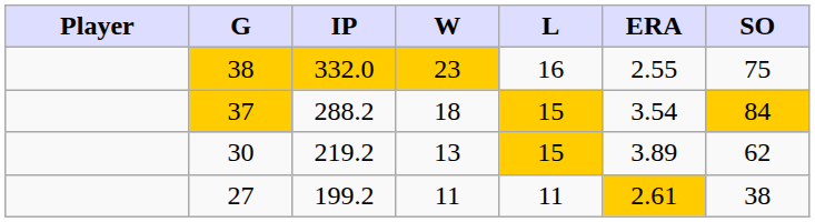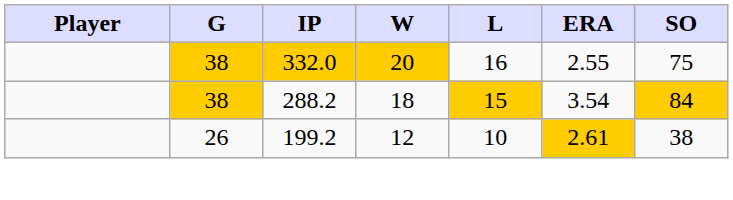 <table class="wikitable sortable">
 <tr>
 <th style="background:#ddf; width:16%;">Player</th>
 <th style="background:#ddf; width:9%;">G</th>
 <th style="background:#ddf; width:9%;">IP</th>
 <th style="background:#ddf; width:9%;">W</th>
 <th style="background:#ddf; width:9%;">L</th>
 <th style="background:#ddf; width:9%;">ERA</th>
 <th style="background:#ddf; width:9%;">SO</th>
 </tr>
 <tr style="text-align:center;">
 <td></td>
 <td style="background:#fc0;">38</td>
 <td style="background:#fc0;">332.0</td>
-<td style="background:#fc0;">23</td>
+<td style="background:#fc0;">20</td>
 <td>16</td>
 <td>2.55</td>
 <td>75</td>
 </tr>
 <tr style="text-align:center;">
 <td></td>
-<td style="background:#fc0;">37</td>
+<td style="background:#fc0;">38</td>
 <td>288.2</td>
 <td>18</td>
 <td style="background:#fc0;">15</td>
 <td>3.54</td>
 <td style="background:#fc0;">84</td>
 </tr>
 <tr style="text-align:center;">
 <td></td>
-<td>30</td>
-<td>219.2</td>
-<td>13</td>
-<td style="background:#fc0;">15</td>
-<td>3.89</td>
-<td>62</td>
-</tr>
-<tr style="text-align:center;">
-<td></td>
-<td>27</td>
+<td>26</td>
 <td>199.2</td>
-<td>11</td>
-<td>11</td>
+<td>12</td>
+<td>10</td>
 <td style="background:#fc0;">2.61</td>
 <td>38</td>
 </tr>
 </table>
